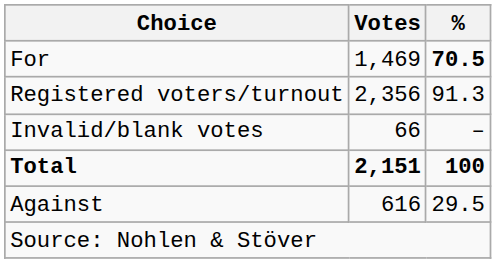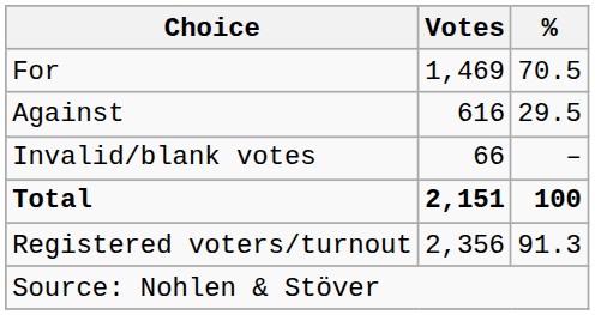 <table class=wikitable style=text-align:right>
 <tr>
 <th>Choice</th>
 <th>Votes</th>
 <th>%</th>
 </tr>
 <tr>
 <td align=left>For</td>
 <td>1,469</td>
-<td><strong>70.5</strong></td>
+<td>70.5</td>
 </tr>
 <tr>
-<td align=left>Registered voters/turnout</td>
-<td>2,356</td>
-<td>91.3</td>
+<td align=left>Against</td>
+<td>616</td>
+<td>29.5</td>
 </tr>
 <tr>
 <td align=left>Invalid/blank votes</td>
 <td>66</td>
 <td>–</td>
 </tr>
 <tr>
 <td align=left><strong>Total</strong></td>
 <td><strong>2,151</strong></td>
 <td><strong>100</strong></td>
 </tr>
 <tr>
-<td align=left>Against</td>
-<td>616</td>
-<td>29.5</td>
+<td align=left>Registered voters/turnout</td>
+<td>2,356</td>
+<td>91.3</td>
 </tr>
 <tr>
 <td align=left colspan=3>Source: Nohlen & Stöver</td>
 </tr>
 </table>
